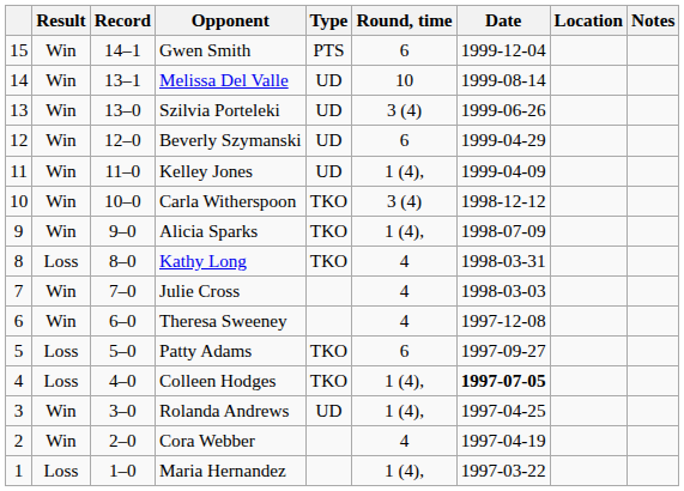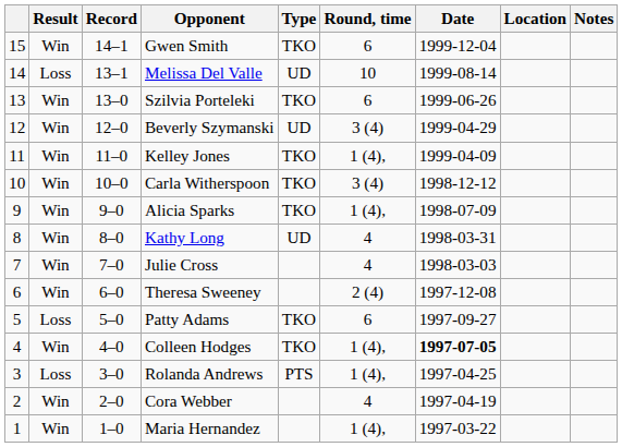 <table class="wikitable" style="text-align:center; font-size:95%">
 <tr>
 <th></th>
 <th>Result</th>
 <th>Record</th>
 <th>Opponent</th>
 <th>Type</th>
 <th>Round, time</th>
 <th>Date</th>
 <th>Location</th>
 <th>Notes</th>
 </tr>
 <tr>
 <td>15</td>
 <td>Win</td>
 <td>14–1</td>
 <td style="text-align:left;"> Gwen Smith</td>
-<td>PTS</td>
+<td>TKO</td>
 <td>6</td>
 <td>1999-12-04</td>
 <td style="text-align:left;"> </td>
 <td style="text-align:left;"></td>
 </tr>
 <tr>
 <td>14</td>
-<td>Win</td>
+<td>Loss</td>
 <td>13–1</td>
 <td style="text-align:left;"> <a href='#'>Melissa Del Valle</a></td>
 <td>UD</td>
 <td>10</td>
 <td>1999-08-14</td>
 <td style="text-align:left;"> </td>
 <td style="text-align:left;"></td>
 </tr>
 <tr>
 <td>13</td>
 <td>Win</td>
 <td>13–0</td>
 <td style="text-align:left;"> Szilvia Porteleki</td>
-<td>UD</td>
-<td>3 (4)</td>
+<td>TKO</td>
+<td>6</td>
 <td>1999-06-26</td>
 <td style="text-align:left;"> </td>
 <td style="text-align:left;"></td>
 </tr>
 <tr>
 <td>12</td>
 <td>Win</td>
 <td>12–0</td>
 <td style="text-align:left;"> Beverly Szymanski</td>
 <td>UD</td>
-<td>6</td>
+<td>3 (4)</td>
 <td>1999-04-29</td>
 <td style="text-align:left;"> </td>
 <td style="text-align:left;"></td>
 </tr>
 <tr>
 <td>11</td>
 <td>Win</td>
 <td>11–0</td>
 <td style="text-align:left;"> Kelley Jones</td>
-<td>UD</td>
+<td>TKO</td>
 <td>1 (4), </td>
 <td>1999-04-09</td>
 <td style="text-align:left;"> </td>
 <td style="text-align:left;"></td>
 </tr>
 <tr>
 <td>10</td>
 <td>Win</td>
 <td>10–0</td>
 <td style="text-align:left;"> Carla Witherspoon</td>
 <td>TKO</td>
 <td>3 (4)</td>
 <td>1998-12-12</td>
 <td style="text-align:left;"> </td>
 <td style="text-align:left;"></td>
 </tr>
 <tr>
 <td>9</td>
 <td>Win</td>
 <td>9–0</td>
 <td style="text-align:left;"> Alicia Sparks</td>
 <td>TKO</td>
 <td>1 (4), </td>
 <td>1998-07-09</td>
 <td style="text-align:left;"> </td>
 <td style="text-align:left;"></td>
 </tr>
 <tr>
 <td>8</td>
-<td>Loss</td>
+<td>Win</td>
 <td>8–0</td>
 <td style="text-align:left;"> <a href='#'>Kathy Long</a></td>
-<td>TKO</td>
+<td>UD</td>
 <td>4</td>
 <td>1998-03-31</td>
 <td style="text-align:left;"> </td>
 <td style="text-align:left;"></td>
 </tr>
 <tr>
 <td>7</td>
 <td>Win</td>
 <td>7–0</td>
 <td style="text-align:left;"> Julie Cross</td>
 <td></td>
 <td>4</td>
 <td>1998-03-03</td>
 <td style="text-align:left;"> </td>
 <td style="text-align:left;"></td>
 </tr>
 <tr>
 <td>6</td>
 <td>Win</td>
 <td>6–0</td>
 <td style="text-align:left;"> Theresa Sweeney</td>
 <td></td>
-<td>4</td>
+<td>2 (4)</td>
 <td>1997-12-08</td>
 <td style="text-align:left;"> </td>
 <td style="text-align:left;"></td>
 </tr>
 <tr>
 <td>5</td>
 <td>Loss</td>
 <td>5–0</td>
 <td style="text-align:left;"> Patty Adams</td>
 <td>TKO</td>
 <td>6</td>
 <td>1997-09-27</td>
 <td style="text-align:left;"> </td>
 <td style="text-align:left;"></td>
 </tr>
 <tr>
 <td>4</td>
-<td>Loss</td>
+<td>Win</td>
 <td>4–0</td>
 <td style="text-align:left;"> Colleen Hodges</td>
 <td>TKO</td>
 <td>1 (4), </td>
 <td><strong>1997-07-05</strong></td>
 <td style="text-align:left;"> </td>
 <td style="text-align:left;"></td>
 </tr>
 <tr>
 <td>3</td>
-<td>Win</td>
+<td>Loss</td>
 <td>3–0</td>
 <td style="text-align:left;"> Rolanda Andrews</td>
-<td>UD</td>
+<td>PTS</td>
 <td>1 (4), </td>
 <td>1997-04-25</td>
 <td style="text-align:left;"> </td>
 <td style="text-align:left;"></td>
 </tr>
 <tr>
 <td>2</td>
 <td>Win</td>
 <td>2–0</td>
 <td style="text-align:left;"> Cora Webber</td>
 <td></td>
 <td>4</td>
 <td>1997-04-19</td>
 <td style="text-align:left;"> </td>
 <td style="text-align:left;"></td>
 </tr>
 <tr>
 <td>1</td>
-<td>Loss</td>
+<td>Win</td>
 <td>1–0</td>
 <td style="text-align:left;"> Maria Hernandez</td>
 <td></td>
 <td>1 (4), </td>
 <td>1997-03-22</td>
 <td style="text-align:left;"> </td>
 <td style="text-align:left;"></td>
 </tr>
 </table>
